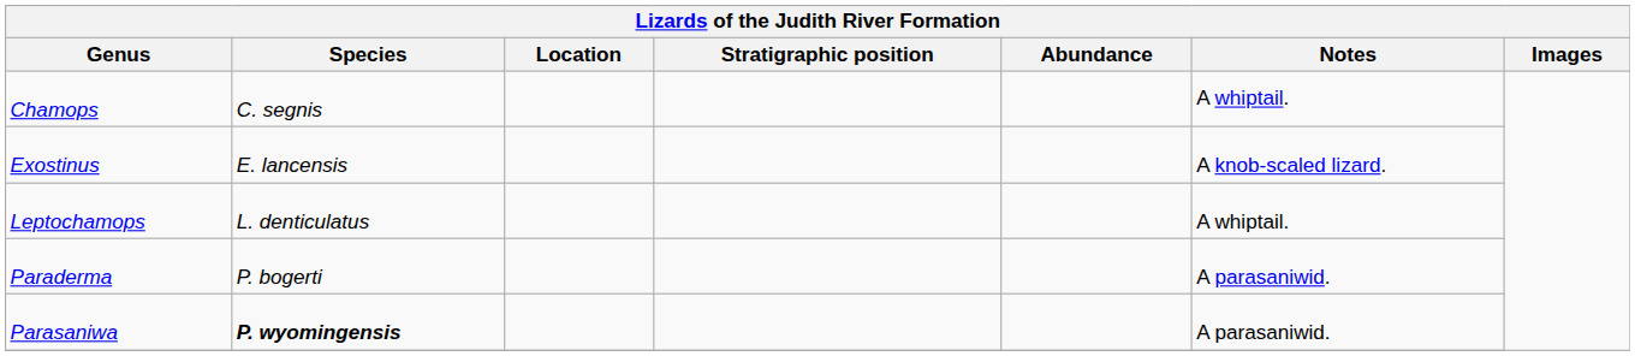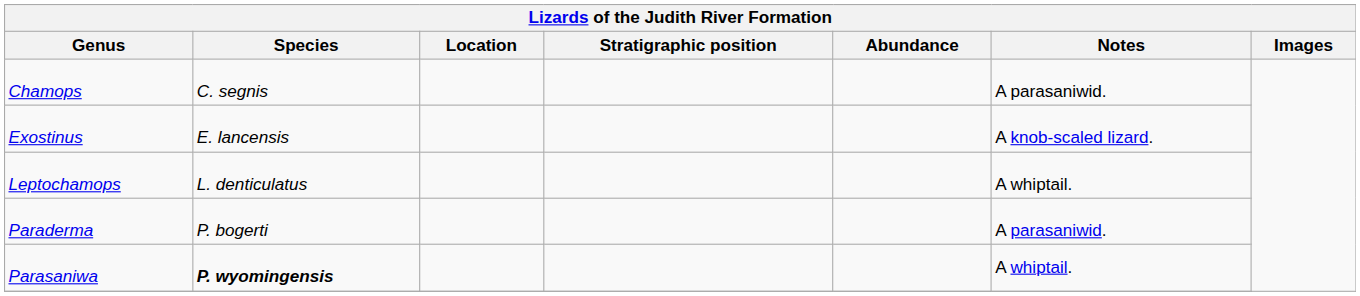 <table class="wikitable" align="center" width="100%">
 <tr>
 <th colspan="8" align="center"><strong><a href='#'>Lizards</a> of the Judith River Formation</strong></th>
 </tr>
 <tr>
 <th>Genus</th>
 <th>Species</th>
 <th>Location</th>
 <th>Stratigraphic position</th>
 <th>Abundance</th>
 <th>Notes</th>
 <th>Images</th>
 </tr>
 <tr>
 <td><br><em><a href='#'>Chamops</a></em></td>
 <td><br><em>C. segnis</em></td>
 <td></td>
 <td></td>
 <td></td>
-<td>A <a href='#'>whiptail</a>.</td>
+<td><br>A parasaniwid.</td>
 <td rowspan="20"></td>
 </tr>
 <tr>
 <td><br><em><a href='#'>Exostinus</a></em></td>
 <td><br><em>E. lancensis</em></td>
 <td></td>
 <td></td>
 <td></td>
 <td><br>A <a href='#'>knob-scaled lizard</a>.</td>
 </tr>
 <tr>
 <td><br><em><a href='#'>Leptochamops</a></em></td>
 <td><br><em>L. denticulatus</em></td>
 <td></td>
 <td></td>
 <td></td>
 <td><br>A whiptail.</td>
 </tr>
 <tr>
 <td><br><em><a href='#'>Paraderma</a></em></td>
 <td><br><em>P. bogerti</em></td>
 <td></td>
 <td></td>
 <td></td>
 <td><br>A <a href='#'>parasaniwid</a>.</td>
 </tr>
 <tr>
 <td><br><em><a href='#'>Parasaniwa</a></em></td>
 <td><strong><br><em>P. wyomingensis</em></strong></td>
 <td></td>
 <td></td>
 <td></td>
-<td><br>A parasaniwid.</td>
+<td>A <a href='#'>whiptail</a>.</td>
 </tr>
 <tr>
 </tr>
 </table>
